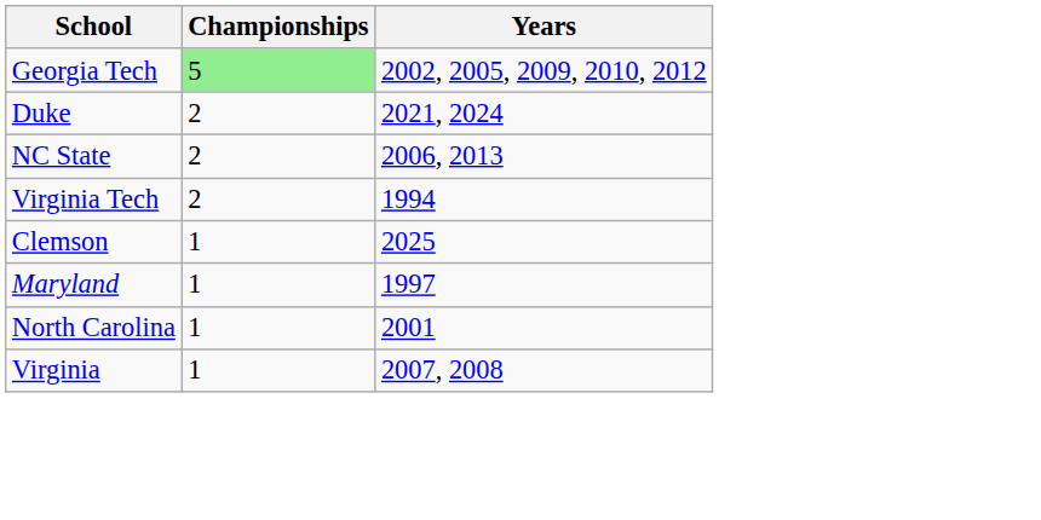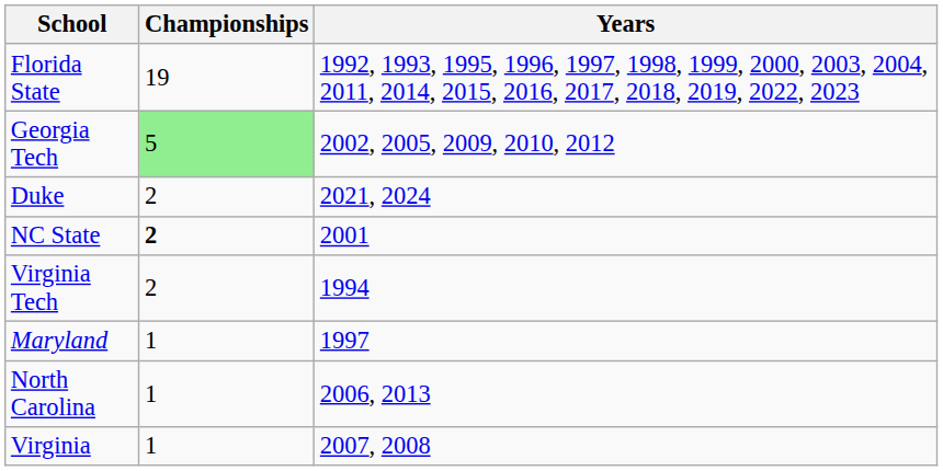 <table class="wikitable">
 <tr>
 <th>School</th>
 <th>Championships</th>
 <th>Years</th>
+</tr>
+<tr>
+<td><a href='#'>Florida State</a></td>
+<td>19</td>
+<td><a href='#'>1992</a>, <a href='#'>1993</a>, <a href='#'>1995</a>, <a href='#'>1996</a>, <a href='#'>1997</a>, <a href='#'>1998</a>, <a href='#'>1999</a>, <a href='#'>2000</a>, <a href='#'>2003</a>, <a href='#'>2004</a>, <a href='#'>2011</a>, <a href='#'>2014</a>, <a href='#'>2015</a>, <a href='#'>2016</a>, <a href='#'>2017</a>, <a href='#'>2018</a>, <a href='#'>2019</a>, <a href='#'>2022</a>, <a href='#'>2023</a></td>
 </tr>
 <tr>
 <td><a href='#'>Georgia Tech</a></td>
 <td style="background: lightgreen;">5</td>
 <td><a href='#'>2002</a>, <a href='#'>2005</a>, <a href='#'>2009</a>, <a href='#'>2010</a>, <a href='#'>2012</a></td>
 </tr>
 <tr>
 <td><a href='#'>Duke</a></td>
 <td>2</td>
 <td><a href='#'>2021</a>, <a href='#'>2024</a></td>
 </tr>
 <tr>
 <td><a href='#'>NC State</a></td>
-<td>2</td>
-<td><a href='#'>2006</a>, <a href='#'>2013</a></td>
+<td><strong>2</strong></td>
+<td><a href='#'>2001</a></td>
 </tr>
 <tr>
 <td><a href='#'>Virginia Tech</a></td>
 <td>2</td>
 <td><a href='#'>1994</a></td>
-</tr>
-<tr>
-<td><a href='#'>Clemson</a></td>
-<td>1</td>
-<td><a href='#'>2025</a></td>
 </tr>
 <tr>
 <td><em><a href='#'>Maryland</a></em></td>
 <td>1</td>
 <td><a href='#'>1997</a></td>
 </tr>
 <tr>
 <td><a href='#'>North Carolina</a></td>
 <td>1</td>
-<td><a href='#'>2001</a></td>
+<td><a href='#'>2006</a>, <a href='#'>2013</a></td>
 </tr>
 <tr>
 <td><a href='#'>Virginia</a></td>
 <td>1</td>
 <td><a href='#'>2007</a>, <a href='#'>2008</a></td>
 </tr>
 </table>
